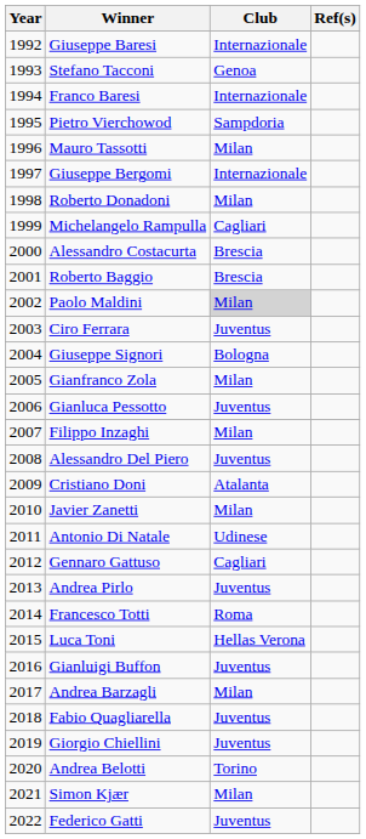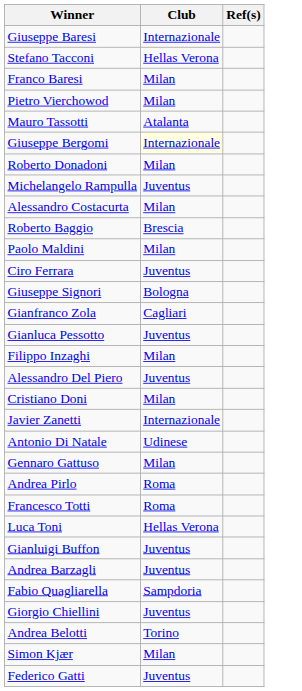 <table class="wikitable">
 <tr>
-<th>Year</th>
 <th>Winner</th>
 <th>Club</th>
 <th>Ref(s)</th>
 </tr>
 <tr>
-<td style="text-align:center;">1992</td>
 <td> <a href='#'>Giuseppe Baresi</a></td>
 <td><a href='#'>Internazionale</a></td>
 <td style="text-align:center;"></td>
 </tr>
 <tr>
-<td style="text-align:center;">1993</td>
 <td> <a href='#'>Stefano Tacconi</a></td>
-<td><a href='#'>Genoa</a></td>
+<td><a href='#'>Hellas Verona</a></td>
 <td style="text-align:center;"></td>
 </tr>
 <tr>
-<td style="text-align:center;">1994</td>
 <td> <a href='#'>Franco Baresi</a></td>
-<td><a href='#'>Internazionale</a></td>
-<td style="text-align:center;"></td>
-</tr>
-<tr>
-<td style="text-align:center;">1995</td>
-<td> <a href='#'>Pietro Vierchowod</a></td>
-<td><a href='#'>Sampdoria</a></td>
-<td style="text-align:center;"></td>
-</tr>
-<tr>
-<td style="text-align:center;">1996</td>
-<td> <a href='#'>Mauro Tassotti</a></td>
 <td><a href='#'>Milan</a></td>
 <td style="text-align:center;"></td>
 </tr>
 <tr>
-<td style="text-align:center;">1997</td>
-<td> <a href='#'>Giuseppe Bergomi</a></td>
-<td><a href='#'>Internazionale</a></td>
+<td> <a href='#'>Pietro Vierchowod</a></td>
+<td><a href='#'>Milan</a></td>
 <td style="text-align:center;"></td>
 </tr>
 <tr>
-<td style="text-align:center;">1998</td>
+<td> <a href='#'>Mauro Tassotti</a></td>
+<td><a href='#'>Atalanta</a></td>
+<td style="text-align:center;"></td>
+</tr>
+<tr>
+<td> <a href='#'>Giuseppe Bergomi</a></td>
+<td style="background: lightyellow;"><a href='#'>Internazionale</a></td>
+<td style="text-align:center;"></td>
+</tr>
+<tr>
 <td> <a href='#'>Roberto Donadoni</a></td>
 <td><a href='#'>Milan</a></td>
 <td style="text-align:center;"></td>
 </tr>
 <tr>
-<td style="text-align:center;">1999</td>
 <td> <a href='#'>Michelangelo Rampulla</a></td>
-<td><a href='#'>Cagliari</a></td>
+<td><a href='#'>Juventus</a></td>
 <td style="text-align:center;"></td>
 </tr>
 <tr>
-<td style="text-align:center;">2000</td>
 <td> <a href='#'>Alessandro Costacurta</a></td>
-<td><a href='#'>Brescia</a></td>
+<td><a href='#'>Milan</a></td>
 <td style="text-align:center;"></td>
 </tr>
 <tr>
-<td style="text-align:center;">2001</td>
 <td> <a href='#'>Roberto Baggio</a></td>
 <td><a href='#'>Brescia</a></td>
 <td style="text-align:center;"></td>
 </tr>
 <tr>
-<td style="text-align:center;">2002</td>
 <td> <a href='#'>Paolo Maldini</a></td>
-<td style="background: lightgrey;"><a href='#'>Milan</a></td>
+<td><a href='#'>Milan</a></td>
 <td style="text-align:center;"></td>
 </tr>
 <tr>
-<td style="text-align:center;">2003</td>
 <td> <a href='#'>Ciro Ferrara</a></td>
 <td><a href='#'>Juventus</a></td>
 <td style="text-align:center;"></td>
 </tr>
 <tr>
-<td style="text-align:center;">2004</td>
 <td> <a href='#'>Giuseppe Signori</a></td>
 <td><a href='#'>Bologna</a></td>
 <td style="text-align:center;"></td>
 </tr>
 <tr>
-<td style="text-align:center;">2005</td>
 <td> <a href='#'>Gianfranco Zola</a></td>
-<td><a href='#'>Milan</a></td>
+<td><a href='#'>Cagliari</a></td>
 <td style="text-align:center;"></td>
 </tr>
 <tr>
-<td style="text-align:center;">2006</td>
 <td> <a href='#'>Gianluca Pessotto</a></td>
 <td><a href='#'>Juventus</a></td>
 <td style="text-align:center;"></td>
 </tr>
 <tr>
-<td style="text-align:center;">2007</td>
 <td> <a href='#'>Filippo Inzaghi</a></td>
 <td><a href='#'>Milan</a></td>
 <td style="text-align:center;"></td>
 </tr>
 <tr>
-<td style="text-align:center;">2008</td>
 <td> <a href='#'>Alessandro Del Piero</a></td>
 <td><a href='#'>Juventus</a></td>
 <td style="text-align:center;"></td>
 </tr>
 <tr>
-<td style="text-align:center;">2009</td>
 <td> <a href='#'>Cristiano Doni</a></td>
-<td><a href='#'>Atalanta</a></td>
-<td style="text-align:center;"></td>
-</tr>
-<tr>
-<td style="text-align:center;">2010</td>
-<td> <a href='#'>Javier Zanetti</a></td>
 <td><a href='#'>Milan</a></td>
 <td style="text-align:center;"></td>
 </tr>
 <tr>
-<td style="text-align:center;">2011</td>
+<td> <a href='#'>Javier Zanetti</a></td>
+<td><a href='#'>Internazionale</a></td>
+<td style="text-align:center;"></td>
+</tr>
+<tr>
 <td> <a href='#'>Antonio Di Natale</a></td>
 <td><a href='#'>Udinese</a></td>
 <td style="text-align:center;"></td>
 </tr>
 <tr>
-<td style="text-align:center;">2012</td>
 <td> <a href='#'>Gennaro Gattuso</a></td>
-<td><a href='#'>Cagliari</a></td>
+<td><a href='#'>Milan</a></td>
 <td style="text-align:center;"></td>
 </tr>
 <tr>
-<td style="text-align:center;">2013</td>
 <td> <a href='#'>Andrea Pirlo</a></td>
-<td><a href='#'>Juventus</a></td>
+<td><a href='#'>Roma</a></td>
 <td style="text-align:center;"></td>
 </tr>
 <tr>
-<td style="text-align:center;">2014</td>
 <td> <a href='#'>Francesco Totti</a></td>
 <td><a href='#'>Roma</a></td>
 <td style="text-align:center;"></td>
 </tr>
 <tr>
-<td style="text-align:center;">2015</td>
 <td> <a href='#'>Luca Toni</a></td>
 <td><a href='#'>Hellas Verona</a></td>
 <td style="text-align:center;"></td>
 </tr>
 <tr>
-<td style="text-align:center;">2016</td>
 <td> <a href='#'>Gianluigi Buffon</a></td>
 <td><a href='#'>Juventus</a></td>
 <td style="text-align:center;"></td>
 </tr>
 <tr>
-<td style="text-align:center;">2017</td>
 <td> <a href='#'>Andrea Barzagli</a></td>
-<td><a href='#'>Milan</a></td>
-<td style="text-align:center;"></td>
-</tr>
-<tr>
-<td style="text-align:center;">2018</td>
-<td> <a href='#'>Fabio Quagliarella</a></td>
 <td><a href='#'>Juventus</a></td>
 <td style="text-align:center;"></td>
 </tr>
 <tr>
-<td style="text-align:center;">2019</td>
+<td> <a href='#'>Fabio Quagliarella</a></td>
+<td><a href='#'>Sampdoria</a></td>
+<td style="text-align:center;"></td>
+</tr>
+<tr>
 <td> <a href='#'>Giorgio Chiellini</a></td>
 <td><a href='#'>Juventus</a></td>
 <td style="text-align:center;"></td>
 </tr>
 <tr>
-<td style="text-align:center;">2020</td>
 <td> <a href='#'>Andrea Belotti</a></td>
 <td><a href='#'>Torino</a></td>
 <td style="text-align:center;"></td>
 </tr>
 <tr>
-<td style="text-align:center;">2021</td>
 <td> <a href='#'>Simon Kjær</a></td>
 <td><a href='#'>Milan</a></td>
 <td style="text-align:center;"></td>
 </tr>
 <tr>
-<td style="text-align:center;">2022</td>
 <td> <a href='#'>Federico Gatti</a></td>
 <td><a href='#'>Juventus</a></td>
 <td style="text-align:center;"></td>
 </tr>
 </table>
